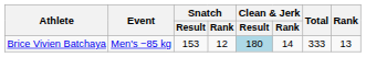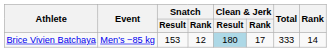 <table class="wikitable" style="font-size:90%">
 <tr>
 <th rowspan="2">Athlete</th>
 <th rowspan="2">Event</th>
 <th colspan="2">Snatch</th>
 <th colspan="2">Clean & Jerk</th>
 <th rowspan="2">Total</th>
 <th rowspan="2">Rank</th>
 </tr>
 <tr style="font-size:95%">
 <th>Result</th>
 <th>Rank</th>
 <th>Result</th>
 <th>Rank</th>
 </tr>
 <tr align=center>
 <td align=left><a href='#'>Brice Vivien Batchaya</a></td>
 <td align=left><a href='#'>Men's −85 kg</a></td>
 <td>153</td>
 <td>12</td>
 <td style="background: lightblue;">180</td>
+<td>17</td>
+<td>333</td>
 <td>14</td>
-<td>333</td>
-<td>13</td>
 </tr>
 </table>
